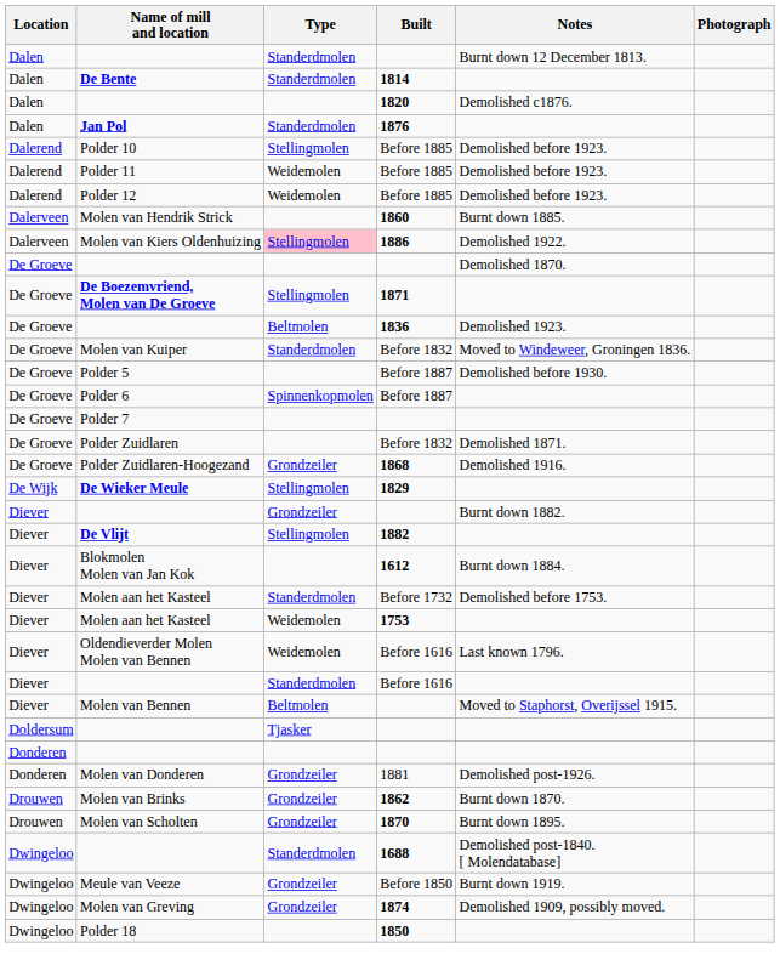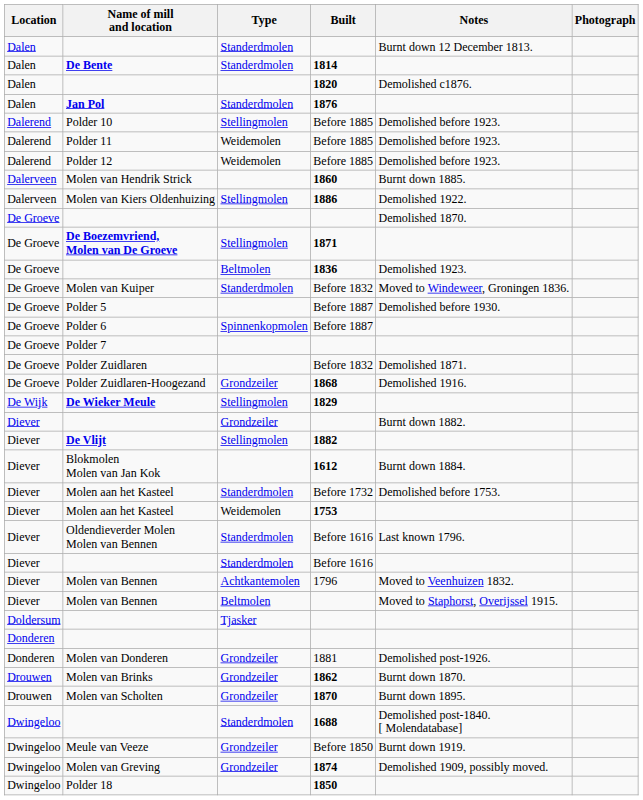 <table class="wikitable">
 <tr>
 <th>Location</th>
 <th>Name of mill<br>and location</th>
 <th>Type</th>
 <th>Built</th>
 <th>Notes</th>
 <th>Photograph</th>
 </tr>
 <tr>
 <td><a href='#'>Dalen</a></td>
 <td></td>
 <td><a href='#'>Standerdmolen</a></td>
 <td></td>
 <td>Burnt down 12 December 1813.</td>
 <td></td>
 </tr>
 <tr>
 <td>Dalen</td>
 <td><strong><a href='#'>De Bente</a></strong><br></td>
 <td><a href='#'>Standerdmolen</a></td>
 <td><strong>1814</strong></td>
 <td></td>
 <td></td>
 </tr>
 <tr>
 <td>Dalen</td>
 <td></td>
 <td></td>
 <td><strong>1820</strong></td>
 <td>Demolished c1876.</td>
 <td></td>
 </tr>
 <tr>
 <td>Dalen</td>
 <td><strong><a href='#'>Jan Pol</a></strong><br></td>
 <td><a href='#'>Standerdmolen</a></td>
 <td><strong>1876</strong></td>
 <td></td>
 <td></td>
 </tr>
 <tr>
 <td><a href='#'>Dalerend</a></td>
 <td>Polder 10<br></td>
 <td><a href='#'>Stellingmolen</a></td>
 <td>Before 1885</td>
 <td>Demolished before 1923.</td>
 <td></td>
 </tr>
 <tr>
 <td>Dalerend</td>
 <td>Polder 11<br></td>
 <td>Weidemolen</td>
 <td>Before 1885</td>
 <td>Demolished before 1923.</td>
 <td></td>
 </tr>
 <tr>
 <td>Dalerend</td>
 <td>Polder 12<br></td>
 <td>Weidemolen</td>
 <td>Before 1885</td>
 <td>Demolished before 1923.</td>
 <td></td>
 </tr>
 <tr>
 <td><a href='#'>Dalerveen</a></td>
 <td>Molen van Hendrik Strick<br></td>
 <td></td>
 <td><strong>1860</strong></td>
 <td>Burnt down 1885.</td>
 <td></td>
 </tr>
 <tr>
 <td>Dalerveen</td>
 <td>Molen van Kiers Oldenhuizing<br></td>
-<td style="background: pink;"><a href='#'>Stellingmolen</a></td>
+<td><a href='#'>Stellingmolen</a></td>
 <td><strong>1886</strong></td>
 <td>Demolished 1922.</td>
 <td></td>
 </tr>
 <tr>
 <td><a href='#'>De Groeve</a></td>
 <td></td>
 <td></td>
 <td></td>
 <td>Demolished 1870.</td>
 <td></td>
 </tr>
 <tr>
 <td>De Groeve</td>
 <td><strong><a href='#'>De Boezemvriend,<br>Molen van De Groeve</a></strong><br></td>
 <td><a href='#'>Stellingmolen</a></td>
 <td><strong>1871</strong></td>
 <td></td>
 <td></td>
 </tr>
 <tr>
 <td>De Groeve</td>
 <td></td>
 <td><a href='#'>Beltmolen</a></td>
 <td><strong>1836</strong></td>
 <td>Demolished 1923.</td>
 <td></td>
 </tr>
 <tr>
 <td>De Groeve</td>
 <td>Molen van Kuiper<br></td>
 <td><a href='#'>Standerdmolen</a></td>
 <td>Before 1832</td>
 <td>Moved to <a href='#'>Windeweer</a>, Groningen 1836.</td>
 <td></td>
 </tr>
 <tr>
 <td>De Groeve</td>
 <td>Polder 5<br></td>
 <td></td>
 <td>Before 1887</td>
 <td>Demolished before 1930.</td>
 <td></td>
 </tr>
 <tr>
 <td>De Groeve</td>
 <td>Polder 6<br></td>
 <td><a href='#'>Spinnenkopmolen</a></td>
 <td>Before 1887</td>
 <td></td>
 <td></td>
 </tr>
 <tr>
 <td>De Groeve</td>
 <td>Polder 7<br></td>
 <td></td>
 <td></td>
 <td></td>
 <td></td>
 </tr>
 <tr>
 <td>De Groeve</td>
 <td>Polder Zuidlaren<br></td>
 <td></td>
 <td>Before 1832</td>
 <td>Demolished 1871.</td>
 <td></td>
 </tr>
 <tr>
 <td>De Groeve</td>
 <td>Polder Zuidlaren-Hoogezand<br></td>
 <td><a href='#'>Grondzeiler</a></td>
 <td><strong>1868</strong></td>
 <td>Demolished 1916.</td>
 <td></td>
 </tr>
 <tr>
 <td><a href='#'>De Wijk</a></td>
 <td><strong><a href='#'>De Wieker Meule</a></strong><br></td>
 <td><a href='#'>Stellingmolen</a></td>
 <td><strong>1829</strong></td>
 <td></td>
 <td></td>
 </tr>
 <tr>
 <td><a href='#'>Diever</a></td>
 <td></td>
 <td><a href='#'>Grondzeiler</a></td>
 <td></td>
 <td>Burnt down 1882.</td>
 <td></td>
 </tr>
 <tr>
 <td>Diever</td>
 <td><strong><a href='#'>De Vlijt</a></strong><br></td>
 <td><a href='#'>Stellingmolen</a></td>
 <td><strong>1882</strong></td>
 <td> </td>
 <td></td>
 </tr>
 <tr>
 <td>Diever</td>
 <td>Blokmolen<br>Molen van Jan Kok<br></td>
 <td></td>
 <td><strong>1612</strong></td>
 <td>Burnt down 1884.</td>
 <td></td>
 </tr>
 <tr>
 <td>Diever</td>
 <td>Molen aan het Kasteel<br></td>
 <td><a href='#'>Standerdmolen</a></td>
 <td>Before 1732</td>
 <td>Demolished before 1753.</td>
 <td></td>
 </tr>
 <tr>
 <td>Diever</td>
 <td>Molen aan het Kasteel<br></td>
 <td>Weidemolen</td>
 <td><strong>1753</strong></td>
 <td></td>
 <td></td>
 </tr>
 <tr>
 <td>Diever</td>
 <td>Oldendieverder Molen<br>Molen van Bennen<br></td>
-<td>Weidemolen</td>
+<td><a href='#'>Standerdmolen</a></td>
 <td>Before 1616</td>
 <td>Last known 1796.</td>
 <td></td>
 </tr>
 <tr>
 <td>Diever</td>
 <td></td>
 <td><a href='#'>Standerdmolen</a></td>
 <td>Before 1616</td>
 <td></td>
+<td></td>
+</tr>
+<tr>
+<td>Diever</td>
+<td>Molen van Bennen<br></td>
+<td><a href='#'>Achtkantemolen</a></td>
+<td> 1796</td>
+<td>Moved to <a href='#'>Veenhuizen</a> 1832.</td>
 <td></td>
 </tr>
 <tr>
 <td>Diever</td>
 <td>Molen van Bennen<br></td>
 <td><a href='#'>Beltmolen</a></td>
 <td></td>
 <td>Moved to <a href='#'>Staphorst</a>, <a href='#'>Overijssel</a> 1915.</td>
 <td></td>
 </tr>
 <tr>
 <td><a href='#'>Doldersum</a></td>
 <td></td>
 <td><a href='#'>Tjasker</a></td>
 <td></td>
 <td></td>
 <td></td>
 </tr>
 <tr>
 <td><a href='#'>Donderen</a></td>
 <td></td>
 <td></td>
 <td></td>
 <td></td>
 <td></td>
 </tr>
 <tr>
 <td>Donderen</td>
 <td>Molen van Donderen<br></td>
 <td><a href='#'>Grondzeiler</a></td>
 <td>1881</td>
 <td>Demolished post-1926.</td>
 <td></td>
 </tr>
 <tr>
 <td><a href='#'>Drouwen</a></td>
 <td>Molen van Brinks<br></td>
 <td><a href='#'>Grondzeiler</a></td>
 <td><strong>1862</strong></td>
 <td>Burnt down 1870.</td>
 <td></td>
 </tr>
 <tr>
 <td>Drouwen</td>
 <td>Molen van Scholten<br></td>
 <td><a href='#'>Grondzeiler</a></td>
 <td><strong>1870</strong></td>
 <td>Burnt down 1895.</td>
 <td></td>
 </tr>
 <tr>
 <td><a href='#'>Dwingeloo</a></td>
 <td></td>
 <td><a href='#'>Standerdmolen</a></td>
 <td><strong>1688</strong></td>
 <td>Demolished post-1840.<br>[ Molendatabase] </td>
 <td></td>
 </tr>
 <tr>
 <td>Dwingeloo</td>
 <td>Meule van Veeze<br></td>
 <td><a href='#'>Grondzeiler</a></td>
 <td>Before 1850</td>
 <td>Burnt down 1919.</td>
 <td></td>
 </tr>
 <tr>
 <td>Dwingeloo</td>
 <td>Molen van Greving<br></td>
 <td><a href='#'>Grondzeiler</a></td>
 <td><strong>1874</strong></td>
 <td>Demolished 1909, possibly moved.</td>
 <td></td>
 </tr>
 <tr>
 <td>Dwingeloo</td>
 <td>Polder 18<br></td>
 <td></td>
 <td><strong>1850</strong></td>
 <td></td>
 <td></td>
 </tr>
 </table>
